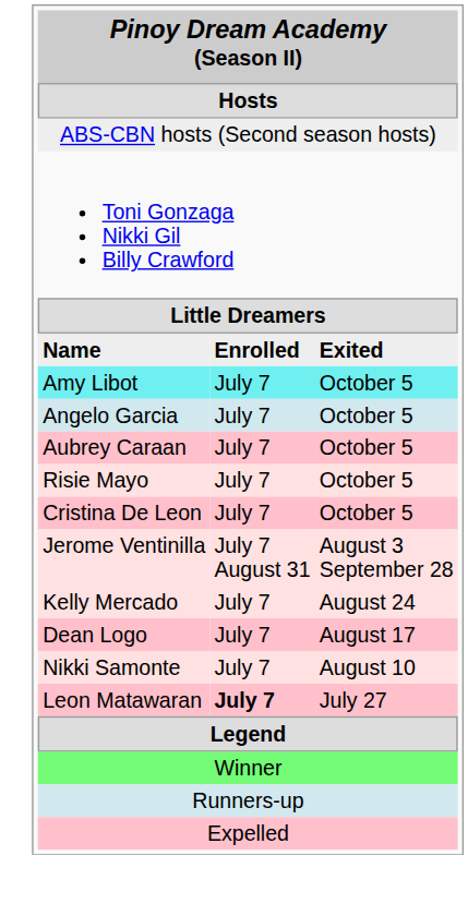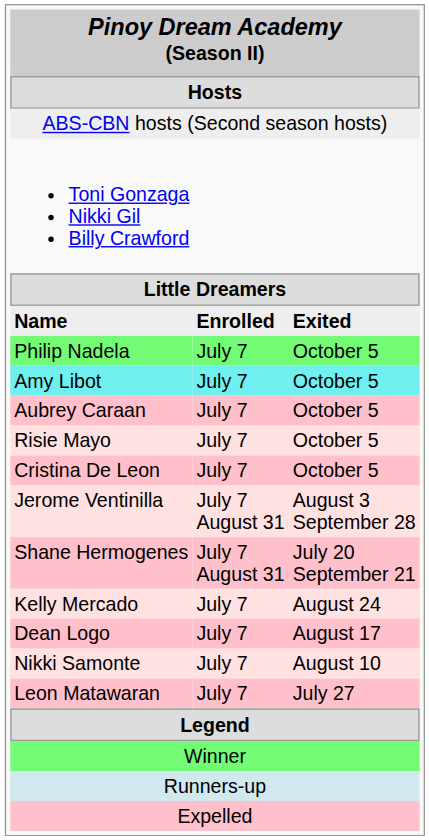 <table class="infobox" cellpadding="3" cellspacing="0" align="right" style="font-size: 90%; margin-left:1em; border:1px solid #999;">
 <tr>
 <td colspan="3" style="background:#CCC; text-align:center;"><strong><big><em>Pinoy Dream Academy</em></big><br>(Season II)</strong></td>
 </tr>
 <tr>
 <td colspan="3" style="background:#CCC; text-align:center;"></td>
 </tr>
 <tr>
 <td colspan="3" style="background:#DDD; text-align:center; border-left: 1px solid #999; border-right: 1px solid #999; border-top: 1px solid #999; border-bottom: 1px solid #999;"><strong>Hosts</strong></td>
 </tr>
 <tr>
 <td colspan="3" style="background:#EEE; text-align:center;"><a href='#'>ABS-CBN</a> hosts (Second season hosts)</td>
 </tr>
 <tr>
 <td colspan="3"><br><ul><li><a href='#'>Toni Gonzaga</a></li><li><a href='#'>Nikki Gil</a></li><li><a href='#'>Billy Crawford</a></li></ul></td>
 </tr>
 <tr>
 <td colspan="3" style="background:#DDD; text-align:center; border-left: 1px solid #999; border-right: 1px solid #999; border-top: 1px solid #999; border-bottom: 1px solid #999;"><strong>Little Dreamers</strong></td>
 </tr>
 <tr>
 <td style="background:#EEE;"><strong>Name</strong></td>
 <td style="background:#EEE;"><strong>Enrolled</strong></td>
 <td style="background:#EEE;"><strong>Exited</strong></td>
 </tr>
 <tr>
+<td style="background:#73FB76">Philip Nadela</td>
+<td style="background:#73FB76">July 7</td>
+<td style="background:#73FB76">October 5</td>
+</tr>
+<tr>
 <td style="background:#6FEFEF">Amy Libot</td>
 <td style="background:#6FEFEF">July 7</td>
 <td style="background:#6FEFEF">October 5</td>
-</tr>
-<tr>
-<td style="background:#D1E8EF">Angelo Garcia</td>
-<td style="background:#D1E8EF">July 7</td>
-<td style="background:#D1E8EF">October 5</td>
 </tr>
 <tr>
 <td style="background:#FFC0CB">Aubrey Caraan</td>
 <td style="background:#FFC0CB">July 7</td>
 <td style="background:#FFC0CB">October 5</td>
 </tr>
 <tr>
 <td style="background:#FFE1E1">Risie Mayo</td>
 <td style="background:#FFE1E1">July 7</td>
 <td style="background:#FFE1E1">October 5</td>
 </tr>
 <tr>
 <td style="background:#FFC0CB">Cristina De Leon</td>
 <td style="background:#FFC0CB">July 7</td>
 <td style="background:#FFC0CB">October 5</td>
 </tr>
 <tr>
 <td style="background:#FFE1E1">Jerome Ventinilla</td>
 <td style="background:#FFE1E1">July 7<br>August 31</td>
 <td style="background:#FFE1E1">August 3<br>September 28</td>
 </tr>
 <tr>
+<td style="background:#FFC0CB">Shane Hermogenes</td>
+<td style="background:#FFC0CB">July 7<br>August 31</td>
+<td style="background:#FFC0CB">July 20<br>September 21</td>
+</tr>
+<tr>
 <td style="background:#FFE1E1">Kelly Mercado</td>
 <td style="background:#FFE1E1">July 7</td>
 <td style="background:#FFE1E1">August 24</td>
 </tr>
 <tr>
 <td style="background:#FFC0CB">Dean Logo</td>
 <td style="background:#FFC0CB">July 7</td>
 <td style="background:#FFC0CB">August 17</td>
 </tr>
 <tr>
 <td style="background:#FFE1E1">Nikki Samonte</td>
 <td style="background:#FFE1E1">July 7</td>
 <td style="background:#FFE1E1">August 10</td>
 </tr>
 <tr>
 <td style="background:#FFC0CB">Leon Matawaran</td>
-<td style="background:#FFC0CB"><strong>July 7</strong></td>
+<td style="background:#FFC0CB">July 7</td>
 <td style="background:#FFC0CB">July 27</td>
 </tr>
 <tr>
 <td colspan="3" style="background:#DDD; text-align:center; border-left: 1px solid #999; border-right: 1px solid #999; border-top: 1px solid #999; border-bottom: 1px solid #999;"><strong>Legend</strong></td>
 </tr>
 <tr>
 <td colspan="3" style="background:#73FB76; text-align:center;">Winner</td>
 </tr>
 <tr>
 <td colspan="3" style="background:#D1E8EF; text-align:center;">Runners-up</td>
 </tr>
 <tr>
 <td colspan="3" style="background:#FFC0CB; text-align:center;">Expelled</td>
 </tr>
 <tr>
 </tr>
 </table>
